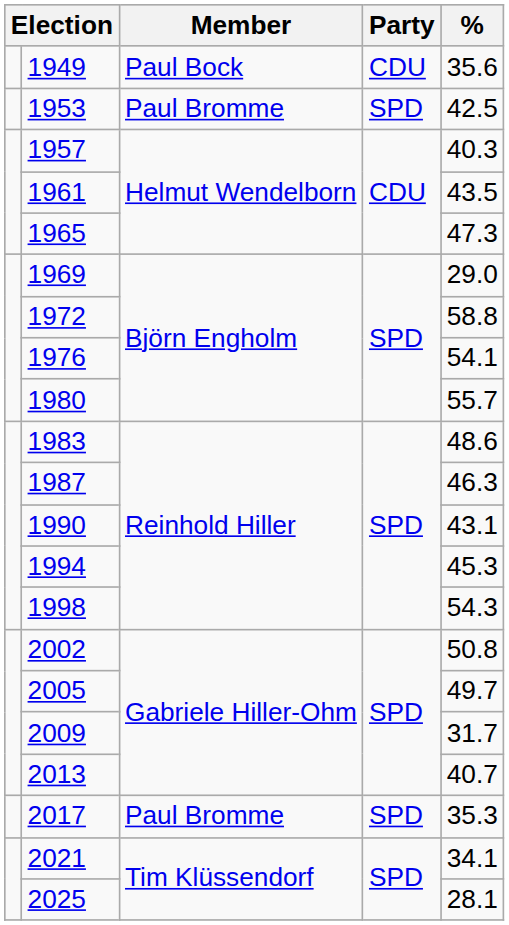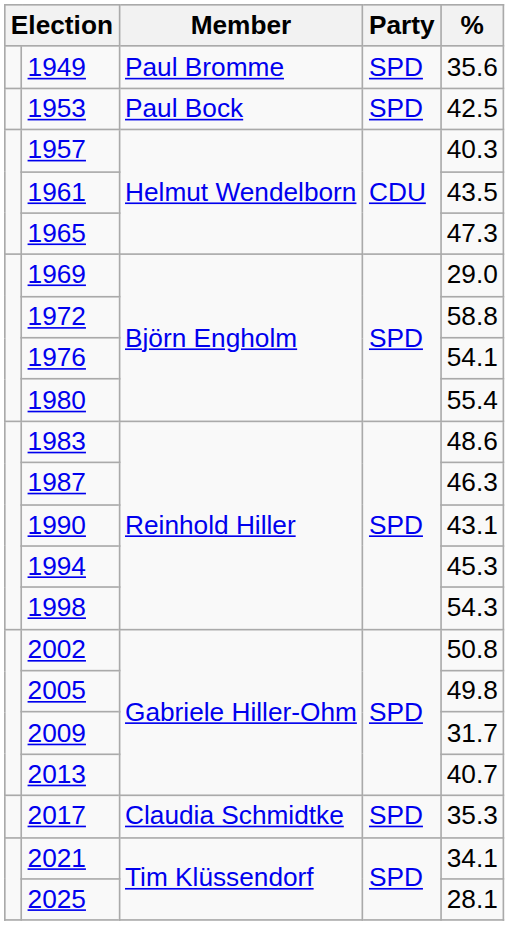 <table class=wikitable>
 <tr>
 <th colspan=2>Election</th>
 <th>Member</th>
 <th>Party</th>
 <th>%</th>
 </tr>
 <tr>
 <td bgcolor=></td>
 <td><a href='#'>1949</a></td>
-<td><a href='#'>Paul Bock</a></td>
-<td><a href='#'>CDU</a></td>
+<td><a href='#'>Paul Bromme</a></td>
+<td><a href='#'>SPD</a></td>
 <td align=right>35.6</td>
 </tr>
 <tr>
 <td bgcolor=></td>
 <td><a href='#'>1953</a></td>
-<td><a href='#'>Paul Bromme</a></td>
+<td><a href='#'>Paul Bock</a></td>
 <td><a href='#'>SPD</a></td>
 <td align=right>42.5</td>
 </tr>
 <tr>
 <td rowspan=3 bgcolor=></td>
 <td><a href='#'>1957</a></td>
 <td rowspan=3><a href='#'>Helmut Wendelborn</a></td>
 <td rowspan=3><a href='#'>CDU</a></td>
 <td align=right>40.3</td>
 </tr>
 <tr>
 <td><a href='#'>1961</a></td>
 <td align=right>43.5</td>
 </tr>
 <tr>
 <td><a href='#'>1965</a></td>
 <td align=right>47.3</td>
 </tr>
 <tr>
 <td rowspan=4 bgcolor=></td>
 <td><a href='#'>1969</a></td>
 <td rowspan=4><a href='#'>Björn Engholm</a></td>
 <td rowspan=4><a href='#'>SPD</a></td>
 <td align=right>29.0</td>
 </tr>
 <tr>
 <td><a href='#'>1972</a></td>
 <td align=right>58.8</td>
 </tr>
 <tr>
 <td><a href='#'>1976</a></td>
 <td align=right>54.1</td>
 </tr>
 <tr>
 <td><a href='#'>1980</a></td>
-<td align=right>55.7</td>
+<td align=right>55.4</td>
 </tr>
 <tr>
 <td rowspan=5 bgcolor=></td>
 <td><a href='#'>1983</a></td>
 <td rowspan=5><a href='#'>Reinhold Hiller</a></td>
 <td rowspan=5><a href='#'>SPD</a></td>
 <td align=right>48.6</td>
 </tr>
 <tr>
 <td><a href='#'>1987</a></td>
 <td align=right>46.3</td>
 </tr>
 <tr>
 <td><a href='#'>1990</a></td>
 <td align=right>43.1</td>
 </tr>
 <tr>
 <td><a href='#'>1994</a></td>
 <td align=right>45.3</td>
 </tr>
 <tr>
 <td><a href='#'>1998</a></td>
 <td align=right>54.3</td>
 </tr>
 <tr>
 <td rowspan=4 bgcolor=></td>
 <td><a href='#'>2002</a></td>
 <td rowspan=4><a href='#'>Gabriele Hiller-Ohm</a></td>
 <td rowspan=4><a href='#'>SPD</a></td>
 <td align=right>50.8</td>
 </tr>
 <tr>
 <td><a href='#'>2005</a></td>
-<td align=right>49.7</td>
+<td align=right>49.8</td>
 </tr>
 <tr>
 <td><a href='#'>2009</a></td>
 <td align=right>31.7</td>
 </tr>
 <tr>
 <td><a href='#'>2013</a></td>
 <td align=right>40.7</td>
 </tr>
 <tr>
 <td bgcolor=></td>
 <td><a href='#'>2017</a></td>
-<td><a href='#'>Paul Bromme</a></td>
+<td><a href='#'>Claudia Schmidtke</a></td>
 <td><a href='#'>SPD</a></td>
 <td align=right>35.3</td>
 </tr>
 <tr>
 <td rowspan=2 bgcolor=></td>
 <td><a href='#'>2021</a></td>
 <td rowspan=2><a href='#'>Tim Klüssendorf</a></td>
 <td rowspan=2><a href='#'>SPD</a></td>
 <td align=right>34.1</td>
 </tr>
 <tr>
 <td><a href='#'>2025</a></td>
 <td align=right>28.1</td>
 </tr>
 </table>
